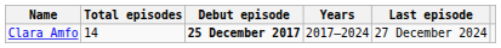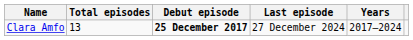 <table class="wikitable">
 <tr>
 <th>Name</th>
 <th>Total episodes</th>
 <th>Debut episode</th>
+<th>Last episode</th>
 <th>Years</th>
-<th>Last episode</th>
 <th></th>
 </tr>
 <tr>
 <td><a href='#'>Clara Amfo</a></td>
-<td>14</td>
+<td>13</td>
 <td><strong>25 December 2017</strong></td>
+<td>27 December 2024</td>
 <td>2017–2024</td>
-<td>27 December 2024</td>
 <td></td>
 </tr>
 </table>
